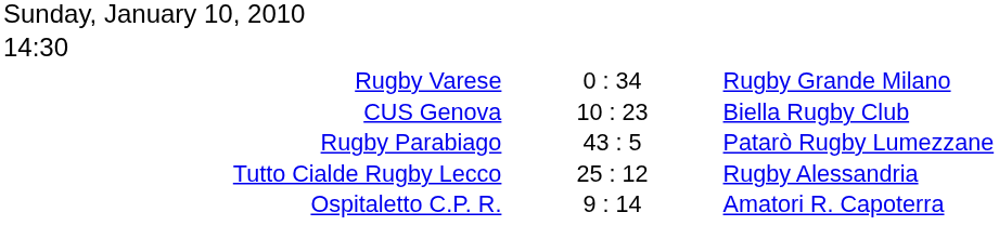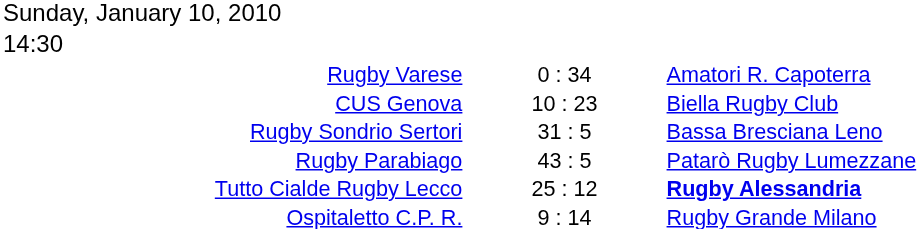 <table style="width:70%;" cellspacing="1">
 <tr>
 <th width=35%></th>
 <th width=15%></th>
 <th></th>
 </tr>
 <tr>
 <td>Sunday, January 10, 2010</td>
 </tr>
 <tr>
 <td>14:30</td>
 </tr>
 <tr style=font-size:90%>
 <td align=right><a href='#'>Rugby Varese</a></td>
 <td align=center>0 : 34</td>
-<td><a href='#'>Rugby Grande Milano</a></td>
+<td><a href='#'>Amatori R. Capoterra</a></td>
 </tr>
 <tr style=font-size:90%>
 <td align=right><a href='#'>CUS Genova</a></td>
 <td align=center>10 : 23</td>
 <td><a href='#'>Biella Rugby Club</a></td>
+</tr>
+<tr style=font-size:90%>
+<td align=right><a href='#'>Rugby Sondrio Sertori</a></td>
+<td align=center>31 : 5</td>
+<td><a href='#'>Bassa Bresciana Leno</a></td>
 </tr>
 <tr style=font-size:90%>
 <td align=right><a href='#'>Rugby Parabiago</a></td>
 <td align=center>43 : 5</td>
 <td><a href='#'>Patarò Rugby Lumezzane</a></td>
 </tr>
 <tr style=font-size:90%>
 <td align=right><a href='#'>Tutto Cialde Rugby Lecco</a></td>
 <td align=center>25 : 12</td>
-<td><a href='#'>Rugby Alessandria</a></td>
+<td><strong><a href='#'>Rugby Alessandria</a></strong></td>
 </tr>
 <tr style=font-size:90%>
 <td align=right><a href='#'>Ospitaletto C.P. R.</a></td>
 <td align=center>9 : 14</td>
-<td><a href='#'>Amatori R. Capoterra</a></td>
+<td><a href='#'>Rugby Grande Milano</a></td>
 </tr>
 </table>
